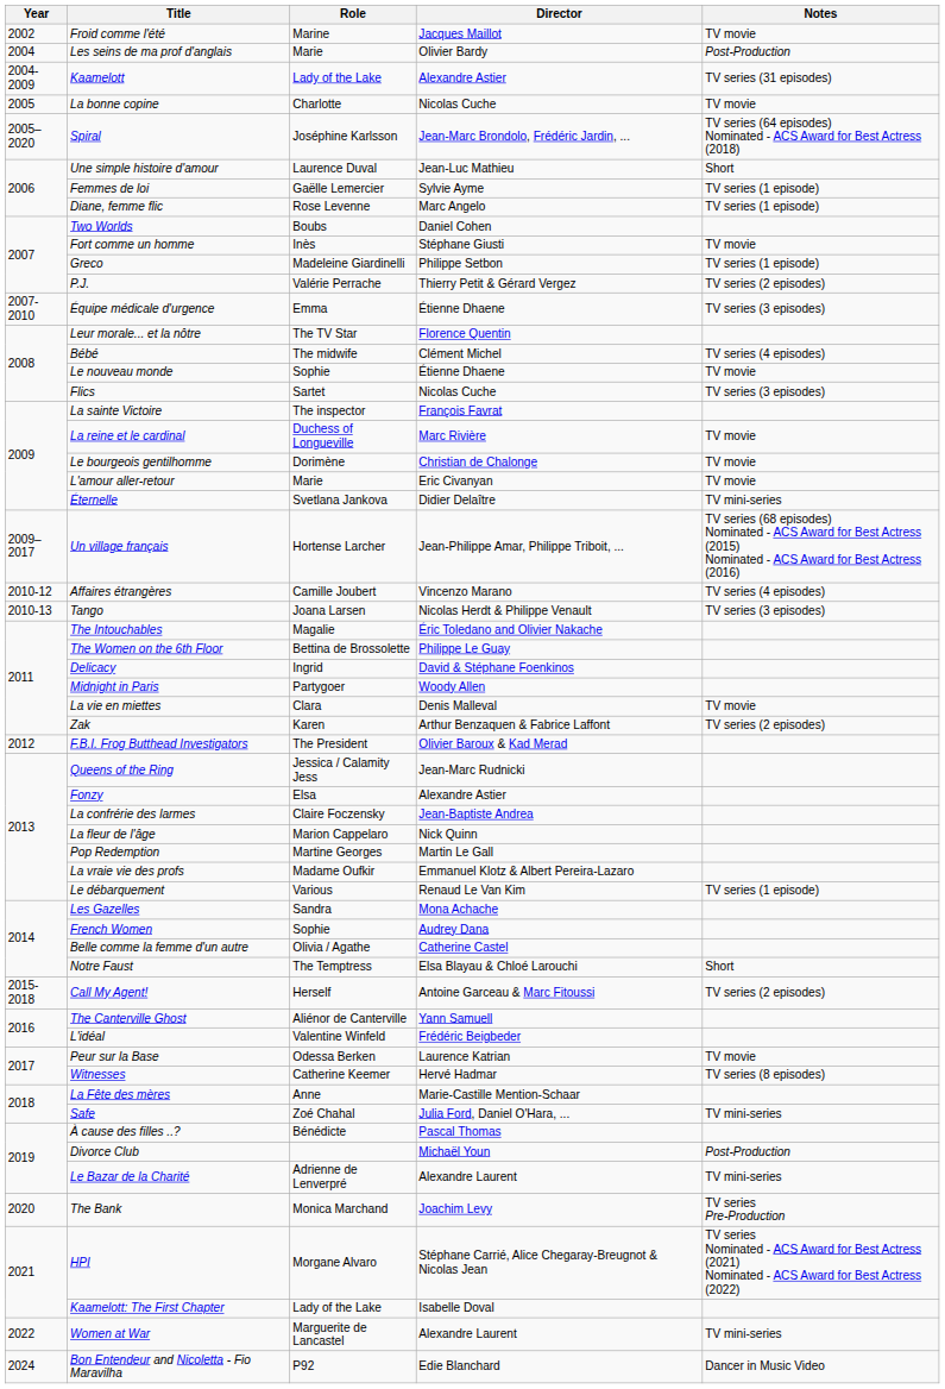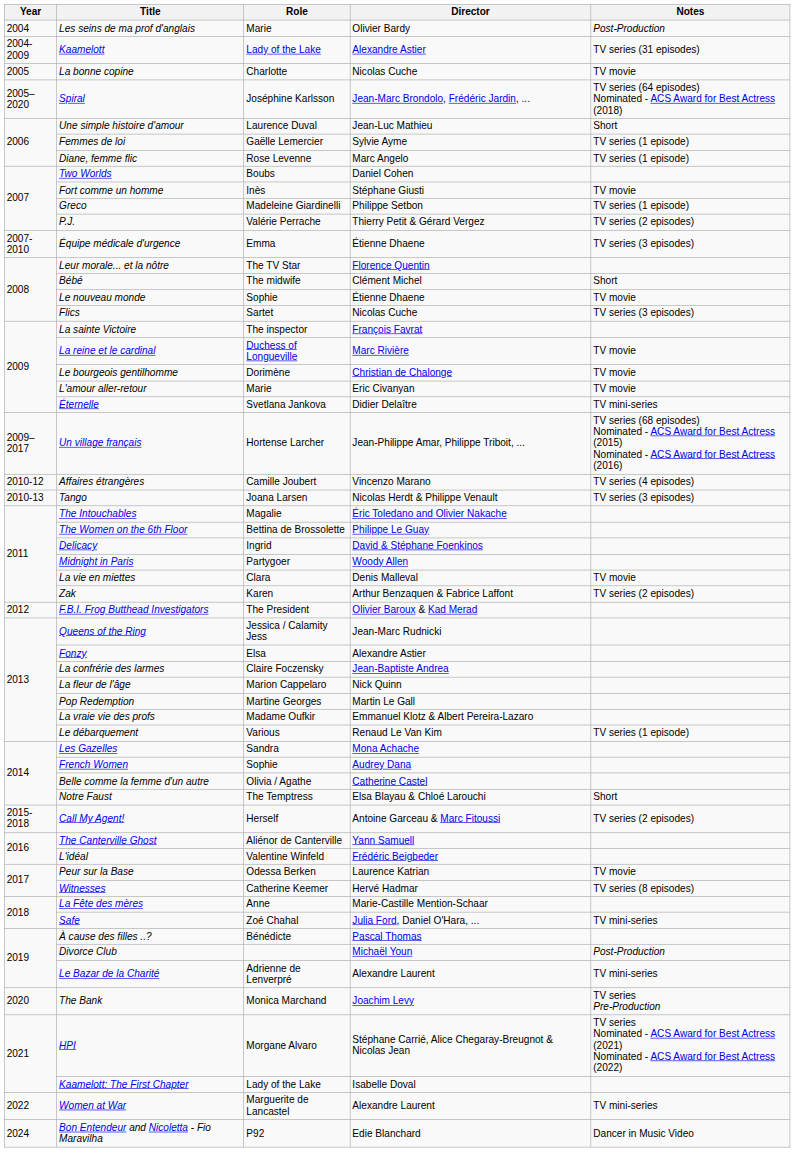 <table class="wikitable">
 <tr>
 <th>Year</th>
 <th>Title</th>
 <th>Role</th>
 <th>Director</th>
 <th>Notes</th>
-</tr>
-<tr>
-<td>2002</td>
-<td><em>Froid comme l'été</em></td>
-<td>Marine</td>
-<td><a href='#'>Jacques Maillot</a></td>
-<td>TV movie</td>
 </tr>
 <tr>
 <td>2004</td>
 <td><em>Les seins de ma prof d'anglais</em></td>
 <td>Marie</td>
 <td>Olivier Bardy</td>
 <td><em>Post-Production</em></td>
 </tr>
 <tr>
 <td>2004-2009</td>
 <td><em><a href='#'>Kaamelott</a></em></td>
 <td><a href='#'>Lady of the Lake</a></td>
 <td><a href='#'>Alexandre Astier</a></td>
 <td>TV series (31 episodes)</td>
 </tr>
 <tr>
 <td>2005</td>
 <td><em>La bonne copine</em></td>
 <td>Charlotte</td>
 <td>Nicolas Cuche</td>
 <td>TV movie</td>
 </tr>
 <tr>
 <td>2005–2020</td>
 <td><em><a href='#'>Spiral</a></em></td>
 <td>Joséphine Karlsson</td>
 <td><a href='#'>Jean-Marc Brondolo</a>, <a href='#'>Frédéric Jardin</a>, ...</td>
 <td>TV series (64 episodes)<br>Nominated - <a href='#'>ACS Award for Best Actress</a> (2018)</td>
 </tr>
 <tr>
 <td rowspan=3>2006</td>
 <td><em>Une simple histoire d'amour</em></td>
 <td>Laurence Duval</td>
 <td>Jean-Luc Mathieu</td>
 <td>Short</td>
 </tr>
 <tr>
 <td><em>Femmes de loi</em></td>
 <td>Gaëlle Lemercier</td>
 <td>Sylvie Ayme</td>
 <td>TV series (1 episode)</td>
 </tr>
 <tr>
 <td><em>Diane, femme flic</em></td>
 <td>Rose Levenne</td>
 <td>Marc Angelo</td>
 <td>TV series (1 episode)</td>
 </tr>
 <tr>
 <td rowspan=4>2007</td>
 <td><em><a href='#'>Two Worlds</a></em></td>
 <td>Boubs</td>
 <td>Daniel Cohen</td>
 <td></td>
 </tr>
 <tr>
 <td><em>Fort comme un homme</em></td>
 <td>Inès</td>
 <td>Stéphane Giusti</td>
 <td>TV movie</td>
 </tr>
 <tr>
 <td><em>Greco</em></td>
 <td>Madeleine Giardinelli</td>
 <td>Philippe Setbon</td>
 <td>TV series (1 episode)</td>
 </tr>
 <tr>
 <td><em>P.J.</em></td>
 <td>Valérie Perrache</td>
 <td>Thierry Petit & Gérard Vergez</td>
 <td>TV series (2 episodes)</td>
 </tr>
 <tr>
 <td>2007-2010</td>
 <td><em>Équipe médicale d'urgence</em></td>
 <td>Emma</td>
 <td>Étienne Dhaene</td>
 <td>TV series (3 episodes)</td>
 </tr>
 <tr>
 <td rowspan=4>2008</td>
 <td><em>Leur morale... et la nôtre</em></td>
 <td>The TV Star</td>
 <td><a href='#'>Florence Quentin</a></td>
 <td></td>
 </tr>
 <tr>
 <td><em>Bébé</em></td>
 <td>The midwife</td>
 <td>Clément Michel</td>
-<td>TV series (4 episodes)</td>
+<td>Short</td>
 </tr>
 <tr>
 <td><em>Le nouveau monde</em></td>
 <td>Sophie</td>
 <td>Étienne Dhaene</td>
 <td>TV movie</td>
 </tr>
 <tr>
 <td><em>Flics</em></td>
 <td>Sartet</td>
 <td>Nicolas Cuche</td>
 <td>TV series (3 episodes)</td>
 </tr>
 <tr>
 <td rowspan=5>2009</td>
 <td><em>La sainte Victoire</em></td>
 <td>The inspector</td>
 <td><a href='#'>François Favrat</a></td>
 <td></td>
 </tr>
 <tr>
 <td><em><a href='#'>La reine et le cardinal</a></em></td>
 <td><a href='#'>Duchess of Longueville</a></td>
 <td><a href='#'>Marc Rivière</a></td>
 <td>TV movie</td>
 </tr>
 <tr>
 <td><em>Le bourgeois gentilhomme</em></td>
 <td>Dorimène</td>
 <td><a href='#'>Christian de Chalonge</a></td>
 <td>TV movie</td>
 </tr>
 <tr>
 <td><em>L'amour aller-retour</em></td>
 <td>Marie</td>
 <td>Eric Civanyan</td>
 <td>TV movie</td>
 </tr>
 <tr>
 <td><em><a href='#'>Éternelle</a></em></td>
 <td>Svetlana Jankova</td>
 <td>Didier Delaître</td>
 <td>TV mini-series</td>
 </tr>
 <tr>
 <td>2009–2017</td>
 <td><em><a href='#'>Un village français</a></em></td>
 <td>Hortense Larcher</td>
 <td>Jean-Philippe Amar, Philippe Triboit, ...</td>
 <td>TV series (68 episodes)<br>Nominated - <a href='#'>ACS Award for Best Actress</a> (2015)<br>Nominated - <a href='#'>ACS Award for Best Actress</a> (2016)</td>
 </tr>
 <tr>
 <td>2010-12</td>
 <td><em>Affaires étrangères</em></td>
 <td>Camille Joubert</td>
 <td>Vincenzo Marano</td>
 <td>TV series (4 episodes)</td>
 </tr>
 <tr>
 <td>2010-13</td>
 <td><em>Tango</em></td>
 <td>Joana Larsen</td>
 <td>Nicolas Herdt & Philippe Venault</td>
 <td>TV series (3 episodes)</td>
 </tr>
 <tr>
 <td rowspan=6>2011</td>
 <td><em><a href='#'>The Intouchables</a></em></td>
 <td>Magalie</td>
 <td><a href='#'>Éric Toledano and Olivier Nakache</a></td>
 <td></td>
 </tr>
 <tr>
 <td><em><a href='#'>The Women on the 6th Floor</a></em></td>
 <td>Bettina de Brossolette</td>
 <td><a href='#'>Philippe Le Guay</a></td>
 <td></td>
 </tr>
 <tr>
 <td><em><a href='#'>Delicacy</a></em></td>
 <td>Ingrid</td>
 <td><a href='#'>David & Stéphane Foenkinos</a></td>
 <td></td>
 </tr>
 <tr>
 <td><em><a href='#'>Midnight in Paris</a></em></td>
 <td>Partygoer</td>
 <td><a href='#'>Woody Allen</a></td>
 <td></td>
 </tr>
 <tr>
 <td><em>La vie en miettes</em></td>
 <td>Clara</td>
 <td>Denis Malleval</td>
 <td>TV movie</td>
 </tr>
 <tr>
 <td><em>Zak</em></td>
 <td>Karen</td>
 <td>Arthur Benzaquen & Fabrice Laffont</td>
 <td>TV series (2 episodes)</td>
 </tr>
 <tr>
 <td>2012</td>
 <td><em><a href='#'>F.B.I. Frog Butthead Investigators</a></em></td>
 <td>The President</td>
 <td><a href='#'>Olivier Baroux</a> & <a href='#'>Kad Merad</a></td>
 <td></td>
 </tr>
 <tr>
 <td rowspan=7>2013</td>
 <td><em><a href='#'>Queens of the Ring</a></em></td>
 <td>Jessica / Calamity Jess</td>
 <td>Jean-Marc Rudnicki</td>
 <td></td>
 </tr>
 <tr>
 <td><em><a href='#'>Fonzy</a></em></td>
 <td>Elsa</td>
 <td>Alexandre Astier</td>
 <td></td>
 </tr>
 <tr>
 <td><em>La confrérie des larmes</em></td>
 <td>Claire Foczensky</td>
 <td><a href='#'>Jean-Baptiste Andrea</a></td>
 <td></td>
 </tr>
 <tr>
 <td><em>La fleur de l'âge</em></td>
 <td>Marion Cappelaro</td>
 <td>Nick Quinn</td>
 <td></td>
 </tr>
 <tr>
 <td><em>Pop Redemption</em></td>
 <td>Martine Georges</td>
 <td>Martin Le Gall</td>
 <td></td>
 </tr>
 <tr>
 <td><em>La vraie vie des profs</em></td>
 <td>Madame Oufkir</td>
 <td>Emmanuel Klotz & Albert Pereira-Lazaro</td>
 <td></td>
 </tr>
 <tr>
 <td><em>Le débarquement</em></td>
 <td>Various</td>
 <td>Renaud Le Van Kim</td>
 <td>TV series (1 episode)</td>
 </tr>
 <tr>
 <td rowspan=4>2014</td>
 <td><em><a href='#'>Les Gazelles</a></em></td>
 <td>Sandra</td>
 <td><a href='#'>Mona Achache</a></td>
 <td></td>
 </tr>
 <tr>
 <td><em><a href='#'>French Women</a></em></td>
 <td>Sophie</td>
 <td><a href='#'>Audrey Dana</a></td>
 <td></td>
 </tr>
 <tr>
 <td><em>Belle comme la femme d'un autre</em></td>
 <td>Olivia / Agathe</td>
 <td><a href='#'>Catherine Castel</a></td>
 <td></td>
 </tr>
 <tr>
 <td><em>Notre Faust</em></td>
 <td>The Temptress</td>
 <td>Elsa Blayau & Chloé Larouchi</td>
 <td>Short</td>
 </tr>
 <tr>
 <td>2015-2018</td>
 <td><em><a href='#'>Call My Agent!</a></em></td>
 <td>Herself</td>
 <td>Antoine Garceau & <a href='#'>Marc Fitoussi</a></td>
 <td>TV series (2 episodes)</td>
 </tr>
 <tr>
 <td rowspan=2>2016</td>
 <td><em><a href='#'>The Canterville Ghost</a></em></td>
 <td>Aliénor de Canterville</td>
 <td><a href='#'>Yann Samuell</a></td>
 <td></td>
 </tr>
 <tr>
 <td><em>L'idéal</em></td>
 <td>Valentine Winfeld</td>
 <td><a href='#'>Frédéric Beigbeder</a></td>
 <td></td>
 </tr>
 <tr>
 <td rowspan=2>2017</td>
 <td><em>Peur sur la Base</em></td>
 <td>Odessa Berken</td>
 <td>Laurence Katrian</td>
 <td>TV movie</td>
 </tr>
 <tr>
 <td><em><a href='#'>Witnesses</a></em></td>
 <td>Catherine Keemer</td>
 <td>Hervé Hadmar</td>
 <td>TV series (8 episodes)</td>
 </tr>
 <tr>
 <td rowspan=2>2018</td>
 <td><em><a href='#'>La Fête des mères</a></em></td>
 <td>Anne</td>
 <td>Marie-Castille Mention-Schaar</td>
 <td></td>
 </tr>
 <tr>
 <td><em><a href='#'>Safe</a></em></td>
 <td>Zoé Chahal</td>
 <td><a href='#'>Julia Ford</a>, Daniel O'Hara, ...</td>
 <td>TV mini-series</td>
 </tr>
 <tr>
 <td rowspan=3>2019</td>
 <td><em>À cause des filles ..?</em></td>
 <td>Bénédicte</td>
 <td><a href='#'>Pascal Thomas</a></td>
 <td></td>
 </tr>
 <tr>
 <td><em>Divorce Club</em></td>
 <td></td>
 <td><a href='#'>Michaël Youn</a></td>
 <td><em>Post-Production</em></td>
 </tr>
 <tr>
 <td><em><a href='#'>Le Bazar de la Charité</a></em></td>
 <td>Adrienne de Lenverpré</td>
 <td>Alexandre Laurent</td>
 <td>TV mini-series</td>
 </tr>
 <tr>
 <td>2020</td>
 <td><em>The Bank</em></td>
 <td>Monica Marchand</td>
 <td><a href='#'>Joachim Levy</a></td>
 <td>TV series<br><em>Pre-Production</em></td>
 </tr>
 <tr>
 <td rowspan="2">2021</td>
 <td><em><a href='#'>HPI</a></em></td>
 <td>Morgane Alvaro</td>
 <td>Stéphane Carrié, Alice Chegaray-Breugnot & Nicolas Jean</td>
 <td>TV series<br>Nominated - <a href='#'>ACS Award for Best Actress</a> (2021)<br>Nominated - <a href='#'>ACS Award for Best Actress</a> (2022)</td>
 </tr>
 <tr>
 <td><em><a href='#'>Kaamelott: The First Chapter</a></em></td>
 <td>Lady of the Lake</td>
 <td>Isabelle Doval</td>
 <td></td>
 </tr>
 <tr>
 <td>2022</td>
 <td><em><a href='#'>Women at War</a></em></td>
 <td>Marguerite de Lancastel</td>
 <td>Alexandre Laurent</td>
 <td>TV mini-series</td>
 </tr>
 <tr>
 <td>2024</td>
 <td><em><a href='#'>Bon Entendeur</a> and <a href='#'>Nicoletta</a> - Fio Maravilha</em></td>
 <td>P92</td>
 <td>Edie Blanchard</td>
 <td>Dancer in Music Video</td>
 </tr>
 </table>
